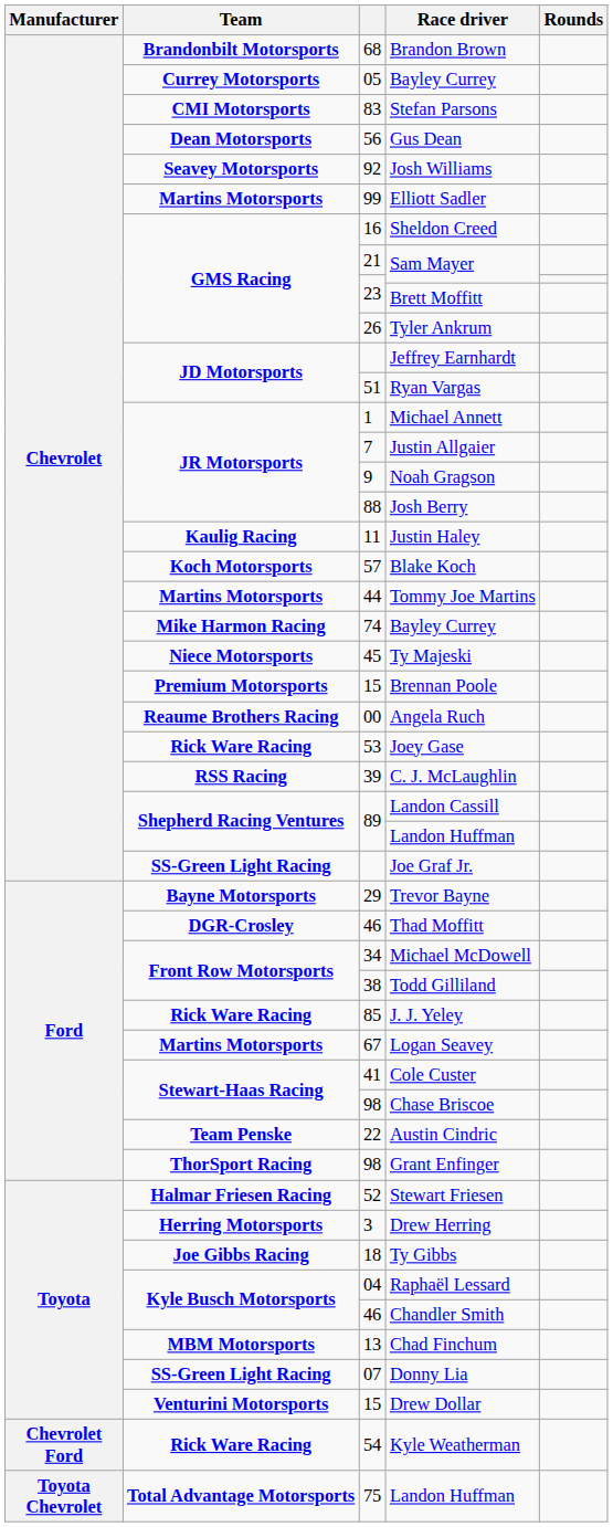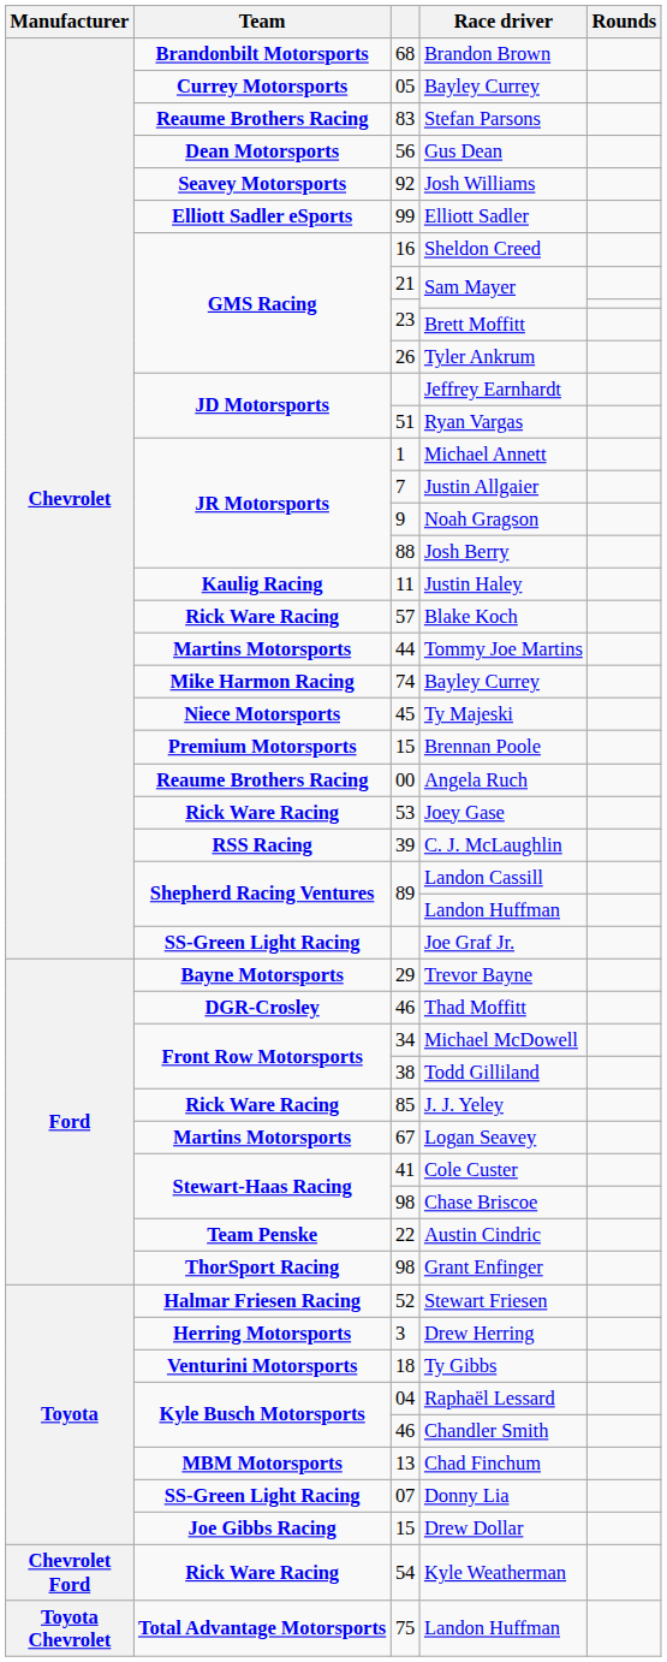 <table class="wikitable" style="font-size: 95%">
 <tr>
 <th>Manufacturer</th>
 <th>Team</th>
 <th></th>
 <th>Race driver</th>
 <th>Rounds</th>
 </tr>
 <tr>
 <th rowspan=29><a href='#'>Chevrolet</a></th>
 <td style="text-align:center;"><strong><a href='#'>Brandonbilt Motorsports</a></strong></td>
 <td>68</td>
 <td><a href='#'>Brandon Brown</a></td>
 <td></td>
 </tr>
 <tr>
 <td style="text-align:center;"><strong><a href='#'>Currey Motorsports</a></strong></td>
 <td>05</td>
 <td><a href='#'>Bayley Currey</a></td>
 <td></td>
 </tr>
 <tr>
-<td style="text-align:center;"><strong><a href='#'>CMI Motorsports</a></strong></td>
+<td style="text-align:center;"><strong><a href='#'>Reaume Brothers Racing</a></strong></td>
 <td>83</td>
 <td><a href='#'>Stefan Parsons</a></td>
 <td></td>
 </tr>
 <tr>
 <td style="text-align:center;"><strong><a href='#'>Dean Motorsports</a></strong></td>
 <td>56</td>
 <td><a href='#'>Gus Dean</a></td>
 <td></td>
 </tr>
 <tr>
 <td style="text-align:center;"><strong><a href='#'>Seavey Motorsports</a></strong></td>
 <td>92</td>
 <td><a href='#'>Josh Williams</a></td>
 <td></td>
 </tr>
 <tr>
-<td style="text-align:center;"><strong><a href='#'>Martins Motorsports</a></strong></td>
+<td style="text-align:center;"><strong><a href='#'>Elliott Sadler eSports</a></strong></td>
 <td>99</td>
 <td><a href='#'>Elliott Sadler</a></td>
 <td></td>
 </tr>
 <tr>
 <td rowspan=5 style="text-align:center;"><strong><a href='#'>GMS Racing</a></strong></td>
 <td>16</td>
 <td><a href='#'>Sheldon Creed</a></td>
 <td></td>
 </tr>
 <tr>
 <td>21</td>
 <td rowspan=2><a href='#'>Sam Mayer</a></td>
 <td></td>
 </tr>
 <tr>
 <td rowspan=2>23</td>
 <td></td>
 </tr>
 <tr>
 <td><a href='#'>Brett Moffitt</a></td>
 <td></td>
 </tr>
 <tr>
 <td>26</td>
 <td><a href='#'>Tyler Ankrum</a></td>
 <td></td>
 </tr>
 <tr>
 <td rowspan=2 style="text-align:center;"><strong><a href='#'>JD Motorsports</a></strong></td>
 <td></td>
 <td><a href='#'>Jeffrey Earnhardt</a></td>
 <td></td>
 </tr>
 <tr>
 <td>51</td>
 <td><a href='#'>Ryan Vargas</a></td>
 <td></td>
 </tr>
 <tr>
 <td rowspan=4 style="text-align:center;"><strong><a href='#'>JR Motorsports</a></strong></td>
 <td>1</td>
 <td><a href='#'>Michael Annett</a></td>
 <td></td>
 </tr>
 <tr>
 <td>7</td>
 <td><a href='#'>Justin Allgaier</a></td>
 <td></td>
 </tr>
 <tr>
 <td>9</td>
 <td><a href='#'>Noah Gragson</a></td>
 <td></td>
 </tr>
 <tr>
 <td>88</td>
 <td><a href='#'>Josh Berry</a></td>
 <td></td>
 </tr>
 <tr>
 <td style="text-align:center;"><strong><a href='#'>Kaulig Racing</a></strong></td>
 <td>11</td>
 <td><a href='#'>Justin Haley</a></td>
 <td></td>
 </tr>
 <tr>
-<td style="text-align:center;"><strong><a href='#'>Koch Motorsports</a></strong></td>
+<td style="text-align:center;"><strong><a href='#'>Rick Ware Racing</a></strong></td>
 <td>57</td>
 <td><a href='#'>Blake Koch</a></td>
 <td></td>
 </tr>
 <tr>
 <td style="text-align:center;"><strong><a href='#'>Martins Motorsports</a></strong></td>
 <td>44</td>
 <td><a href='#'>Tommy Joe Martins</a></td>
 <td></td>
 </tr>
 <tr>
 <td style="text-align:center;"><strong><a href='#'>Mike Harmon Racing</a></strong></td>
 <td>74</td>
 <td><a href='#'>Bayley Currey</a></td>
 <td></td>
 </tr>
 <tr>
 <td style="text-align:center;"><strong><a href='#'>Niece Motorsports</a></strong></td>
 <td>45</td>
 <td><a href='#'>Ty Majeski</a></td>
 <td></td>
 </tr>
 <tr>
 <td style="text-align:center;"><strong><a href='#'>Premium Motorsports</a></strong></td>
 <td>15</td>
 <td><a href='#'>Brennan Poole</a></td>
 <td></td>
 </tr>
 <tr>
 <td style="text-align:center;"><strong><a href='#'>Reaume Brothers Racing</a></strong></td>
 <td>00</td>
 <td><a href='#'>Angela Ruch</a></td>
 <td></td>
 </tr>
 <tr>
 <td style="text-align:center;"><strong><a href='#'>Rick Ware Racing</a></strong></td>
 <td>53</td>
 <td><a href='#'>Joey Gase</a></td>
 <td></td>
 </tr>
 <tr>
 <td style="text-align:center;"><strong><a href='#'>RSS Racing</a></strong></td>
 <td>39</td>
 <td><a href='#'>C. J. McLaughlin</a></td>
 <td></td>
 </tr>
 <tr>
 <td rowspan=2 style="text-align:center;"><strong><a href='#'>Shepherd Racing Ventures</a></strong></td>
 <td rowspan=2>89</td>
 <td><a href='#'>Landon Cassill</a></td>
 <td></td>
 </tr>
 <tr>
 <td><a href='#'>Landon Huffman</a></td>
 <td></td>
 </tr>
 <tr>
 <td style="text-align:center;"><strong><a href='#'>SS-Green Light Racing</a></strong></td>
 <td></td>
 <td><a href='#'>Joe Graf Jr.</a></td>
 <td></td>
 </tr>
 <tr>
 <th rowspan=10><a href='#'>Ford</a></th>
 <td style="text-align:center;"><strong><a href='#'>Bayne Motorsports</a></strong></td>
 <td>29</td>
 <td><a href='#'>Trevor Bayne</a></td>
 <td></td>
 </tr>
 <tr>
 <td style="text-align:center;"><strong><a href='#'>DGR-Crosley</a></strong></td>
 <td>46</td>
 <td><a href='#'>Thad Moffitt</a></td>
 <td></td>
 </tr>
 <tr>
 <td rowspan=2 style="text-align:center;"><strong><a href='#'>Front Row Motorsports</a></strong></td>
 <td>34</td>
 <td><a href='#'>Michael McDowell</a></td>
 <td></td>
 </tr>
 <tr>
 <td>38</td>
 <td><a href='#'>Todd Gilliland</a></td>
 <td></td>
 </tr>
 <tr>
 <td style="text-align:center;"><strong><a href='#'>Rick Ware Racing</a></strong></td>
 <td>85</td>
 <td><a href='#'>J. J. Yeley</a></td>
 <td></td>
 </tr>
 <tr>
 <td style="text-align:center;"><strong><a href='#'>Martins Motorsports</a></strong></td>
 <td>67</td>
 <td><a href='#'>Logan Seavey</a></td>
 <td></td>
 </tr>
 <tr>
 <td rowspan=2 style="text-align:center;"><strong><a href='#'>Stewart-Haas Racing</a></strong></td>
 <td>41</td>
 <td><a href='#'>Cole Custer</a></td>
 <td></td>
 </tr>
 <tr>
 <td>98</td>
 <td><a href='#'>Chase Briscoe</a></td>
 <td></td>
 </tr>
 <tr>
 <td style="text-align:center;"><strong><a href='#'>Team Penske</a></strong></td>
 <td>22</td>
 <td><a href='#'>Austin Cindric</a></td>
 <td></td>
 </tr>
 <tr>
 <td style="text-align:center;"><strong><a href='#'>ThorSport Racing</a></strong></td>
 <td>98</td>
 <td><a href='#'>Grant Enfinger</a></td>
 <td></td>
 </tr>
 <tr>
 <th rowspan=8><a href='#'>Toyota</a></th>
 <td style="text-align:center;"><strong><a href='#'>Halmar Friesen Racing</a></strong></td>
 <td>52</td>
 <td><a href='#'>Stewart Friesen</a></td>
 <td></td>
 </tr>
 <tr>
 <td style="text-align:center;"><strong><a href='#'>Herring Motorsports</a></strong></td>
 <td>3</td>
 <td><a href='#'>Drew Herring</a></td>
 <td></td>
 </tr>
 <tr>
-<td style="text-align:center;"><strong><a href='#'>Joe Gibbs Racing</a></strong></td>
+<td style="text-align:center;"><strong><a href='#'>Venturini Motorsports</a></strong></td>
 <td>18</td>
 <td><a href='#'>Ty Gibbs</a></td>
 <td></td>
 </tr>
 <tr>
 <td rowspan=2 style="text-align:center;"><strong><a href='#'>Kyle Busch Motorsports</a></strong></td>
 <td>04</td>
 <td><a href='#'>Raphaël Lessard</a></td>
 <td></td>
 </tr>
 <tr>
 <td>46</td>
 <td><a href='#'>Chandler Smith</a></td>
 <td></td>
 </tr>
 <tr>
 <td style="text-align:center;"><strong><a href='#'>MBM Motorsports</a></strong></td>
 <td>13</td>
 <td><a href='#'>Chad Finchum</a></td>
 <td></td>
 </tr>
 <tr>
 <td style="text-align:center;"><strong><a href='#'>SS-Green Light Racing</a></strong></td>
 <td>07</td>
 <td><a href='#'>Donny Lia</a></td>
 <td></td>
 </tr>
 <tr>
-<td style="text-align:center;"><strong><a href='#'>Venturini Motorsports</a></strong></td>
+<td style="text-align:center;"><strong><a href='#'>Joe Gibbs Racing</a></strong></td>
 <td>15</td>
 <td><a href='#'>Drew Dollar</a></td>
 <td></td>
 </tr>
 <tr>
 <th><a href='#'>Chevrolet</a> <small></small> <br> <a href='#'>Ford</a> <small></small></th>
 <td style="text-align:center;"><strong><a href='#'>Rick Ware Racing</a></strong></td>
 <td>54</td>
 <td><a href='#'>Kyle Weatherman</a></td>
 <td></td>
 </tr>
 <tr>
 <th><a href='#'>Toyota</a> <small></small> <br> <a href='#'>Chevrolet</a> <small></small></th>
 <td style="text-align:center;"><strong><a href='#'>Total Advantage Motorsports</a></strong></td>
 <td>75</td>
 <td><a href='#'>Landon Huffman</a></td>
 <td></td>
 </tr>
 </table>
